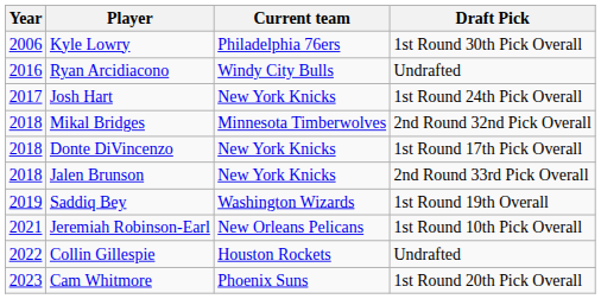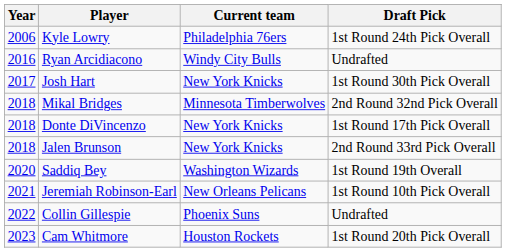 <table class="wikitable sortable sortable">
 <tr>
 <th>Year</th>
 <th>Player</th>
 <th>Current team</th>
 <th>Draft Pick</th>
 </tr>
 <tr>
 <td><a href='#'>2006</a></td>
 <td><a href='#'>Kyle Lowry</a></td>
 <td><a href='#'>Philadelphia 76ers</a></td>
-<td>1st Round 30th Pick Overall</td>
+<td>1st Round 24th Pick Overall</td>
 </tr>
 <tr>
 <td><a href='#'>2016</a></td>
 <td><a href='#'>Ryan Arcidiacono</a></td>
 <td><a href='#'>Windy City Bulls</a></td>
 <td>Undrafted</td>
 </tr>
 <tr>
 <td><a href='#'>2017</a></td>
 <td><a href='#'>Josh Hart</a></td>
 <td><a href='#'>New York Knicks</a></td>
-<td>1st Round 24th Pick Overall</td>
+<td>1st Round 30th Pick Overall</td>
 </tr>
 <tr>
 <td><a href='#'>2018</a></td>
 <td><a href='#'>Mikal Bridges</a></td>
 <td><a href='#'>Minnesota Timberwolves</a></td>
 <td>2nd Round 32nd Pick Overall</td>
 </tr>
 <tr>
 <td><a href='#'>2018</a></td>
 <td><a href='#'>Donte DiVincenzo</a></td>
 <td><a href='#'>New York Knicks</a></td>
 <td>1st Round 17th Pick Overall</td>
 </tr>
 <tr>
 <td><a href='#'>2018</a></td>
 <td><a href='#'>Jalen Brunson</a></td>
 <td><a href='#'>New York Knicks</a></td>
 <td>2nd Round 33rd Pick Overall</td>
 </tr>
 <tr>
-<td><a href='#'>2019</a></td>
+<td><a href='#'>2020</a></td>
 <td><a href='#'>Saddiq Bey</a></td>
 <td><a href='#'>Washington Wizards</a></td>
 <td>1st Round 19th Overall</td>
 </tr>
 <tr>
 <td><a href='#'>2021</a></td>
 <td><a href='#'>Jeremiah Robinson-Earl</a></td>
 <td><a href='#'>New Orleans Pelicans</a></td>
 <td>1st Round 10th Pick Overall</td>
 </tr>
 <tr>
 <td><a href='#'>2022</a></td>
 <td><a href='#'>Collin Gillespie</a></td>
-<td><a href='#'>Houston Rockets</a></td>
+<td><a href='#'>Phoenix Suns</a></td>
 <td>Undrafted</td>
 </tr>
 <tr>
 <td><a href='#'>2023</a></td>
 <td><a href='#'>Cam Whitmore</a></td>
-<td><a href='#'>Phoenix Suns</a></td>
+<td><a href='#'>Houston Rockets</a></td>
 <td>1st Round 20th Pick Overall</td>
 </tr>
 </table>
